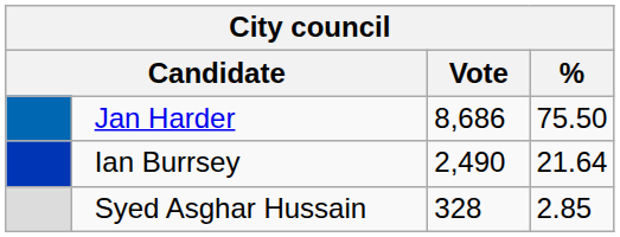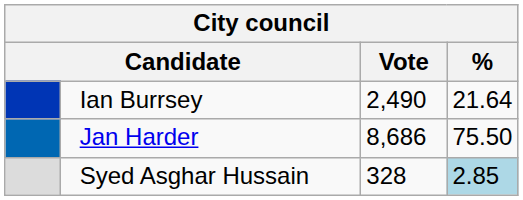 <table class="wikitable">
 <tr>
 <th colspan="4">City council</th>
 </tr>
 <tr>
 <th bgcolor="#DDDDFF" width="230px" colspan="2">Candidate</th>
 <th bgcolor="#DDDDFF" width="50px">Vote</th>
 <th bgcolor="#DDDDFF" width="30px">%</th>
 </tr>
 <tr>
+<td bgcolor=#0035B5 width="30px"> </td>
+<td>  Ian Burrsey</td>
+<td>2,490</td>
+<td>21.64</td>
+</tr>
+<tr>
 <td bgcolor=#0067B2 width="30px"> </td>
 <td>  <a href='#'>Jan Harder</a></td>
 <td>8,686</td>
 <td>75.50</td>
 </tr>
 <tr>
-<td bgcolor=#0035B5 width="30px"> </td>
-<td>  Ian Burrsey</td>
-<td>2,490</td>
-<td>21.64</td>
-</tr>
-<tr>
 <td bgcolor=#DCDCDC width="30px"> </td>
 <td>  Syed Asghar Hussain</td>
 <td>328</td>
-<td>2.85</td>
+<td style="background: lightblue;">2.85</td>
 </tr>
 </table>
